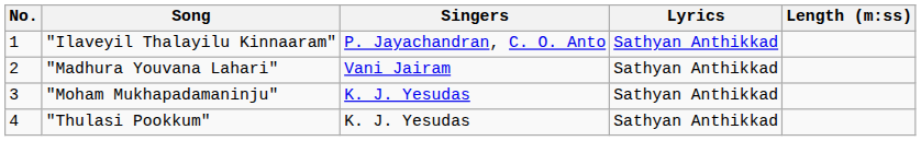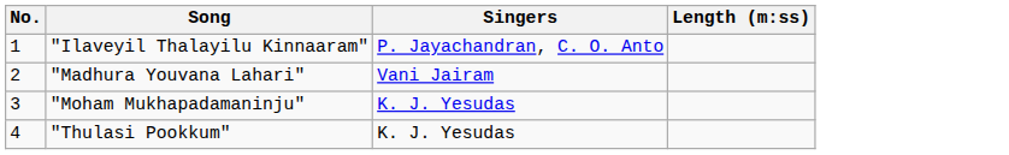 <table class="wikitable" style="font-size:95%;">
 <tr>
 <th>No.</th>
 <th>Song</th>
 <th>Singers</th>
-<th>Lyrics</th>
 <th>Length (m:ss)</th>
 </tr>
 <tr>
 <td>1</td>
 <td>"Ilaveyil Thalayilu Kinnaaram"</td>
 <td><a href='#'>P. Jayachandran</a>, <a href='#'>C. O. Anto</a></td>
-<td><a href='#'>Sathyan Anthikkad</a></td>
 <td></td>
 </tr>
 <tr>
 <td>2</td>
 <td>"Madhura Youvana Lahari"</td>
 <td><a href='#'>Vani Jairam</a></td>
-<td>Sathyan Anthikkad</td>
 <td></td>
 </tr>
 <tr>
 <td>3</td>
 <td>"Moham Mukhapadamaninju"</td>
 <td><a href='#'>K. J. Yesudas</a></td>
-<td>Sathyan Anthikkad</td>
 <td></td>
 </tr>
 <tr>
 <td>4</td>
 <td>"Thulasi Pookkum"</td>
 <td>K. J. Yesudas</td>
-<td>Sathyan Anthikkad</td>
 <td></td>
 </tr>
 </table>
